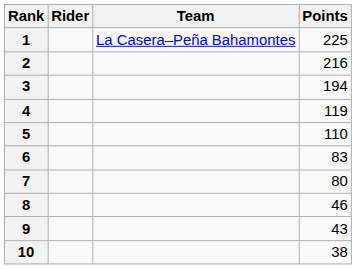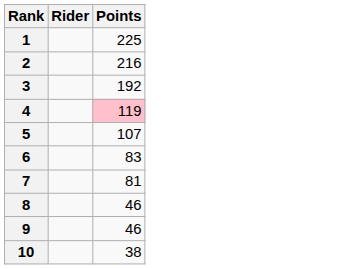 <table class="wikitable">
 <tr>
 <th scope="col">Rank</th>
 <th scope="col">Rider</th>
-<th scope="col">Team</th>
 <th scope="col">Points</th>
 </tr>
 <tr>
 <th scope="row">1</th>
 <td></td>
-<td><a href='#'>La Casera–Peña Bahamontes</a></td>
 <td style="text-align:right;">225</td>
 </tr>
 <tr>
 <th scope="row">2</th>
-<td></td>
 <td></td>
 <td style="text-align:right;">216</td>
 </tr>
 <tr>
 <th scope="row">3</th>
 <td> </td>
-<td></td>
-<td style="text-align:right;">194</td>
+<td style="text-align:right;">192</td>
 </tr>
 <tr>
 <th scope="row">4</th>
 <td></td>
-<td></td>
-<td style="text-align:right;">119</td>
+<td style="background: pink; text-align:right;">119</td>
 </tr>
 <tr>
 <th scope="row">5</th>
 <td></td>
-<td></td>
-<td style="text-align:right;">110</td>
+<td style="text-align:right;">107</td>
 </tr>
 <tr>
 <th scope="row">6</th>
 <td> </td>
-<td></td>
 <td style="text-align:right;">83</td>
 </tr>
 <tr>
 <th scope="row">7</th>
 <td></td>
-<td></td>
-<td style="text-align:right;">80</td>
+<td style="text-align:right;">81</td>
 </tr>
 <tr>
 <th scope="row">8</th>
-<td></td>
 <td></td>
 <td style="text-align:right;">46</td>
 </tr>
 <tr>
 <th scope="row">9</th>
 <td></td>
-<td></td>
-<td style="text-align:right;">43</td>
+<td style="text-align:right;">46</td>
 </tr>
 <tr>
 <th scope="row">10</th>
 <td></td>
-<td></td>
 <td style="text-align:right;">38</td>
 </tr>
 </table>
